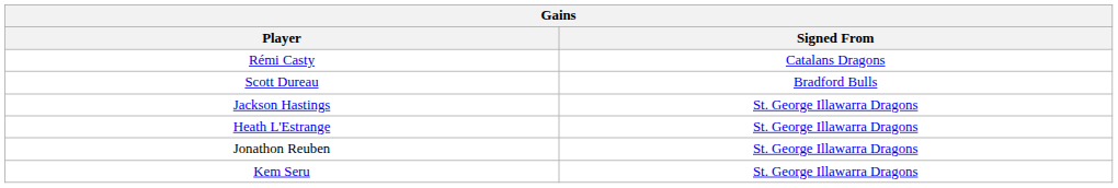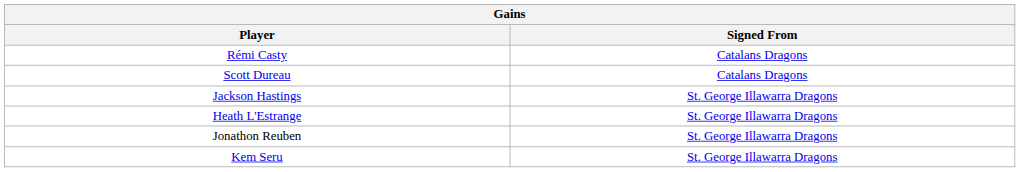 <table class="wikitable" style="width:100%;">
 <tr style="background:#EFEFEF;">
 <th colspan="100">Gains</th>
 </tr>
 <tr>
 <th width=50%>Player</th>
 <th width=50%>Signed From</th>
 </tr>
 <tr style="background:#FFF;">
 <td align=center><a href='#'>Rémi Casty</a></td>
 <td align=center><a href='#'>Catalans Dragons</a></td>
 </tr>
 <tr style="background:#FFF;">
 <td align=center><a href='#'>Scott Dureau</a></td>
-<td align=center><a href='#'>Bradford Bulls</a></td>
+<td align=center><a href='#'>Catalans Dragons</a></td>
 </tr>
 <tr style="background:#FFF;">
 <td align=center><a href='#'>Jackson Hastings</a></td>
 <td align=center><a href='#'>St. George Illawarra Dragons</a></td>
 </tr>
 <tr style="background:#FFF;">
 <td align=center><a href='#'>Heath L'Estrange</a></td>
 <td align=center><a href='#'>St. George Illawarra Dragons</a></td>
 </tr>
 <tr style="background:#FFF;">
 <td align=center>Jonathon Reuben</td>
 <td align=center><a href='#'>St. George Illawarra Dragons</a></td>
 </tr>
 <tr style="background:#FFF;">
 <td align=center><a href='#'>Kem Seru</a></td>
 <td align=center><a href='#'>St. George Illawarra Dragons</a></td>
 </tr>
 </table>
